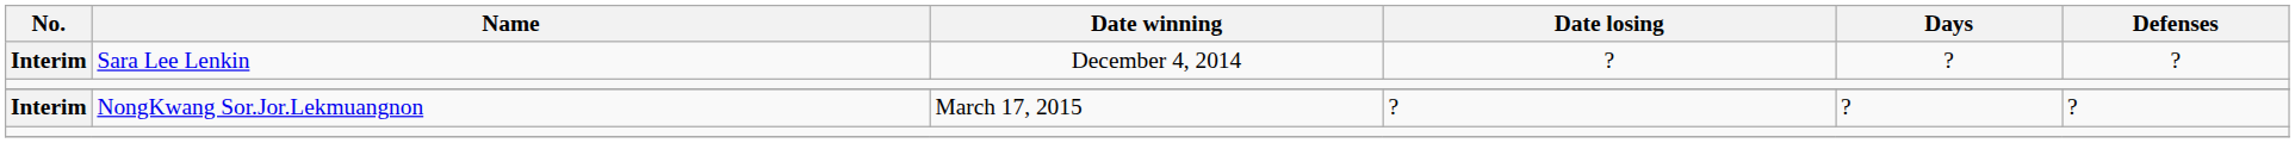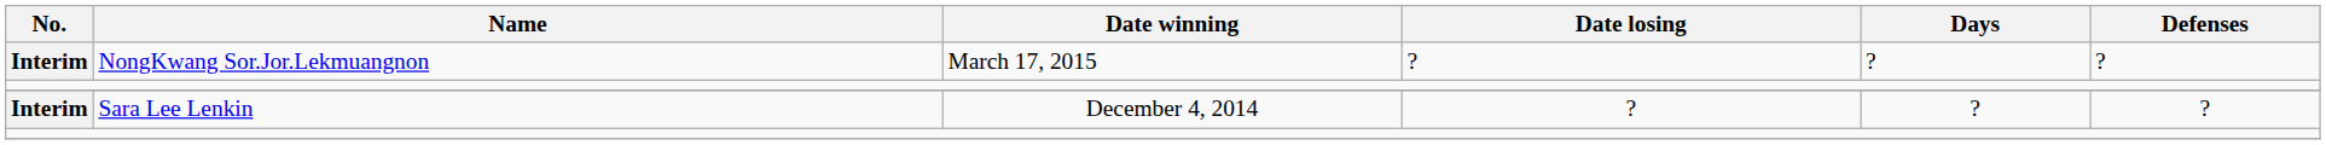 <table class="wikitable" width=100%>
 <tr>
 <th style="width:1%;">No.</th>
 <th style="width:37%;">Name</th>
 <th style="width:20%;">Date winning</th>
 <th style="width:20%;">Date losing</th>
 <th data-sort-type="number" style="width:10%;">Days</th>
 <th data-sort-type="number" style="width:10%;">Defenses</th>
+</tr>
+<tr align=center|- align=center>
+<th>Interim</th>
+<td align=left> <a href='#'>NongKwang Sor.Jor.Lekmuangnon</a></td>
+<td>March 17, 2015</td>
+<td>?</td>
+<td>?</td>
+<td>?</td>
+</tr>
+<tr>
+<td colspan="6"></td>
+</tr>
+<tr>
 </tr>
 <tr align=center>
 <th>Interim</th>
 <td align=left> <a href='#'>Sara Lee Lenkin</a></td>
 <td>December 4, 2014</td>
 <td>?</td>
 <td>?</td>
 <td>?</td>
 </tr>
 <tr>
 <td colspan="6"></td>
 </tr>
 <tr>
 </tr>
-<tr align=center|- align=center>
-<th>Interim</th>
-<td align=left> <a href='#'>NongKwang Sor.Jor.Lekmuangnon</a></td>
-<td>March 17, 2015</td>
-<td>?</td>
-<td>?</td>
-<td>?</td>
-</tr>
-<tr>
-<td colspan="6"></td>
-</tr>
-<tr>
-</tr>
 </table>
